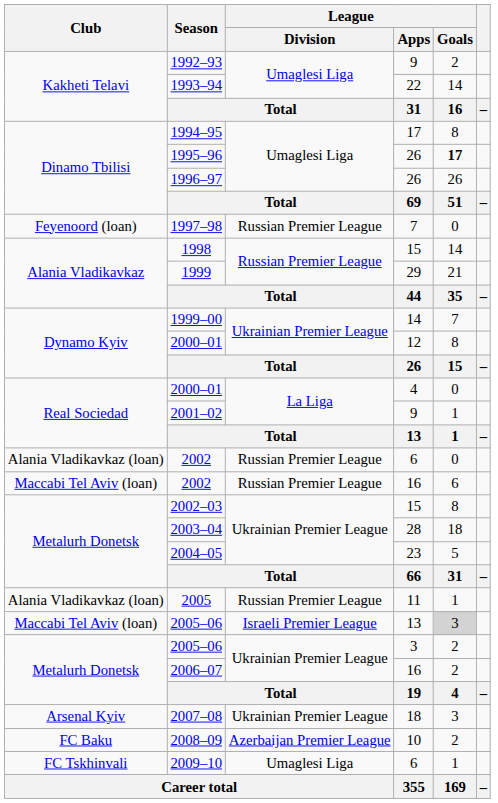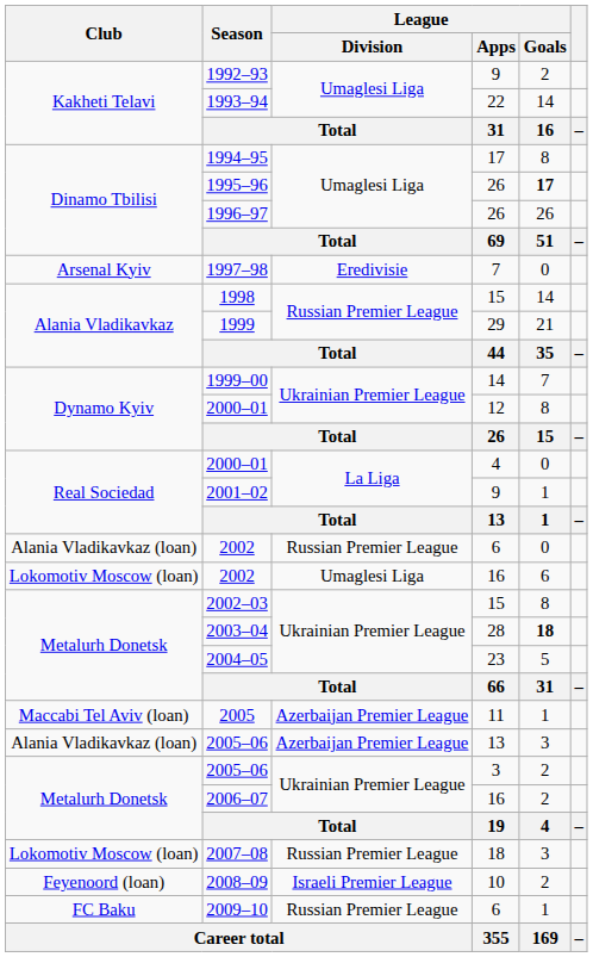 <table class="wikitable" style="text-align:center">
 <tr>
 <th rowspan="2">Club</th>
 <th rowspan="2">Season</th>
 <th colspan="3">League</th>
 <th rowspan="2"></th>
 </tr>
 <tr>
 <th>Division</th>
 <th>Apps</th>
 <th>Goals</th>
 </tr>
 <tr>
 <td rowspan="3"><a href='#'>Kakheti Telavi</a></td>
 <td><a href='#'>1992–93</a></td>
 <td rowspan="2"><a href='#'>Umaglesi Liga</a></td>
 <td>9</td>
 <td>2</td>
 <td></td>
 </tr>
 <tr>
 <td><a href='#'>1993–94</a></td>
 <td>22</td>
 <td>14</td>
 <td></td>
 </tr>
 <tr>
 <th colspan="2">Total</th>
 <th>31</th>
 <th>16</th>
 <th>–</th>
 </tr>
 <tr>
 <td rowspan="4"><a href='#'>Dinamo Tbilisi</a></td>
 <td><a href='#'>1994–95</a></td>
 <td rowspan="3">Umaglesi Liga</td>
 <td>17</td>
 <td>8</td>
 <td></td>
 </tr>
 <tr>
 <td><a href='#'>1995–96</a></td>
 <td>26</td>
 <td><strong>17</strong></td>
 <td></td>
 </tr>
 <tr>
 <td><a href='#'>1996–97</a></td>
 <td>26</td>
 <td>26</td>
 <td></td>
 </tr>
 <tr>
 <th colspan="2">Total</th>
 <th>69</th>
 <th>51</th>
 <th>–</th>
 </tr>
 <tr>
-<td><a href='#'>Feyenoord</a> (loan)</td>
+<td><a href='#'>Arsenal Kyiv</a></td>
 <td><a href='#'>1997–98</a></td>
-<td>Russian Premier League</td>
+<td><a href='#'>Eredivisie</a></td>
 <td>7</td>
 <td>0</td>
 <td></td>
 </tr>
 <tr>
 <td rowspan="3"><a href='#'>Alania Vladikavkaz</a></td>
 <td><a href='#'>1998</a></td>
 <td rowspan="2"><a href='#'>Russian Premier League</a></td>
 <td>15</td>
 <td>14</td>
 <td></td>
 </tr>
 <tr>
 <td><a href='#'>1999</a></td>
 <td>29</td>
 <td>21</td>
 <td></td>
 </tr>
 <tr>
 <th colspan="2">Total</th>
 <th>44</th>
 <th>35</th>
 <th>–</th>
 </tr>
 <tr>
 <td rowspan="3"><a href='#'>Dynamo Kyiv</a></td>
 <td><a href='#'>1999–00</a></td>
 <td rowspan="2"><a href='#'>Ukrainian Premier League</a></td>
 <td>14</td>
 <td>7</td>
 <td></td>
 </tr>
 <tr>
 <td><a href='#'>2000–01</a></td>
 <td>12</td>
 <td>8</td>
 <td></td>
 </tr>
 <tr>
 <th colspan="2">Total</th>
 <th>26</th>
 <th>15</th>
 <th>–</th>
 </tr>
 <tr>
 <td rowspan="3"><a href='#'>Real Sociedad</a></td>
 <td><a href='#'>2000–01</a></td>
 <td rowspan="2"><a href='#'>La Liga</a></td>
 <td>4</td>
 <td>0</td>
 <td></td>
 </tr>
 <tr>
 <td><a href='#'>2001–02</a></td>
 <td>9</td>
 <td>1</td>
 <td></td>
 </tr>
 <tr>
 <th colspan="2">Total</th>
 <th>13</th>
 <th>1</th>
 <th>–</th>
 </tr>
 <tr>
 <td>Alania Vladikavkaz (loan)</td>
 <td><a href='#'>2002</a></td>
 <td>Russian Premier League</td>
 <td>6</td>
 <td>0</td>
 <td></td>
 </tr>
 <tr>
-<td><a href='#'>Maccabi Tel Aviv</a> (loan)</td>
+<td><a href='#'>Lokomotiv Moscow</a> (loan)</td>
 <td><a href='#'>2002</a></td>
-<td>Russian Premier League</td>
+<td>Umaglesi Liga</td>
 <td>16</td>
 <td>6</td>
 <td></td>
 </tr>
 <tr>
 <td rowspan="4"><a href='#'>Metalurh Donetsk</a></td>
 <td><a href='#'>2002–03</a></td>
 <td rowspan="3">Ukrainian Premier League</td>
 <td>15</td>
 <td>8</td>
 <td></td>
 </tr>
 <tr>
 <td><a href='#'>2003–04</a></td>
 <td>28</td>
-<td>18</td>
+<td><strong>18</strong></td>
 <td></td>
 </tr>
 <tr>
 <td><a href='#'>2004–05</a></td>
 <td>23</td>
 <td>5</td>
 <td></td>
 </tr>
 <tr>
 <th colspan="2">Total</th>
 <th>66</th>
 <th>31</th>
 <th>–</th>
 </tr>
 <tr>
-<td>Alania Vladikavkaz (loan)</td>
+<td><a href='#'>Maccabi Tel Aviv</a> (loan)</td>
 <td><a href='#'>2005</a></td>
-<td>Russian Premier League</td>
+<td><a href='#'>Azerbaijan Premier League</a></td>
 <td>11</td>
 <td>1</td>
 <td></td>
 </tr>
 <tr>
-<td><a href='#'>Maccabi Tel Aviv</a> (loan)</td>
+<td>Alania Vladikavkaz (loan)</td>
 <td><a href='#'>2005–06</a></td>
-<td><a href='#'>Israeli Premier League</a></td>
+<td><a href='#'>Azerbaijan Premier League</a></td>
 <td>13</td>
-<td style="background: lightgrey;">3</td>
+<td>3</td>
 <td></td>
 </tr>
 <tr>
 <td rowspan="3"><a href='#'>Metalurh Donetsk</a></td>
 <td><a href='#'>2005–06</a></td>
 <td rowspan="2">Ukrainian Premier League</td>
 <td>3</td>
 <td>2</td>
 <td></td>
 </tr>
 <tr>
 <td><a href='#'>2006–07</a></td>
 <td>16</td>
 <td>2</td>
 <td></td>
 </tr>
 <tr>
 <th colspan="2">Total</th>
 <th>19</th>
 <th>4</th>
 <th>–</th>
 </tr>
 <tr>
-<td><a href='#'>Arsenal Kyiv</a></td>
+<td><a href='#'>Lokomotiv Moscow</a> (loan)</td>
 <td><a href='#'>2007–08</a></td>
-<td>Ukrainian Premier League</td>
+<td>Russian Premier League</td>
 <td>18</td>
 <td>3</td>
 <td></td>
 </tr>
 <tr>
-<td><a href='#'>FC Baku</a></td>
+<td><a href='#'>Feyenoord</a> (loan)</td>
 <td><a href='#'>2008–09</a></td>
-<td><a href='#'>Azerbaijan Premier League</a></td>
+<td><a href='#'>Israeli Premier League</a></td>
 <td>10</td>
 <td>2</td>
 <td></td>
 </tr>
 <tr>
-<td><a href='#'>FC Tskhinvali</a></td>
+<td><a href='#'>FC Baku</a></td>
 <td><a href='#'>2009–10</a></td>
-<td>Umaglesi Liga</td>
+<td>Russian Premier League</td>
 <td>6</td>
 <td>1</td>
 <td></td>
 </tr>
 <tr>
 <th colspan="3">Career total</th>
 <th>355</th>
 <th>169</th>
 <th>–</th>
 </tr>
 </table>
